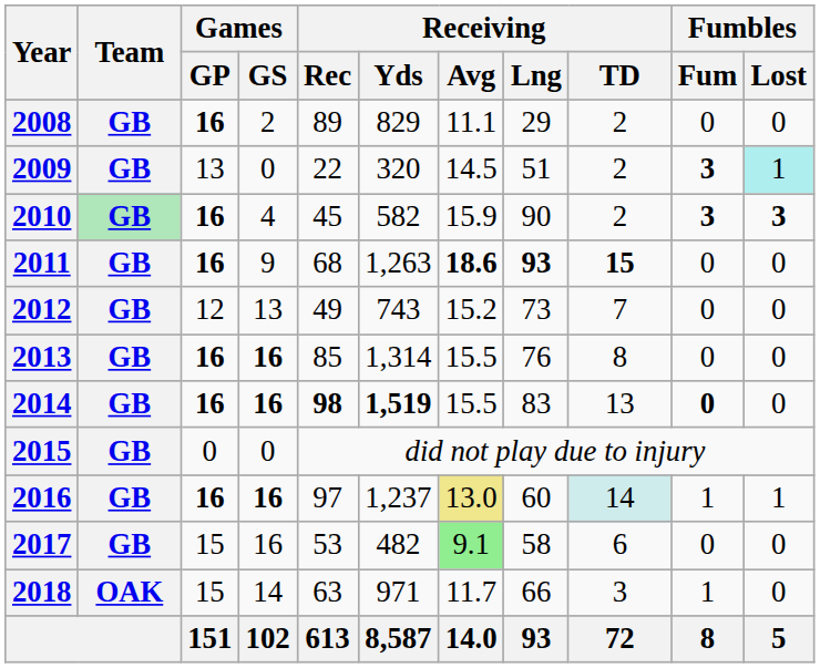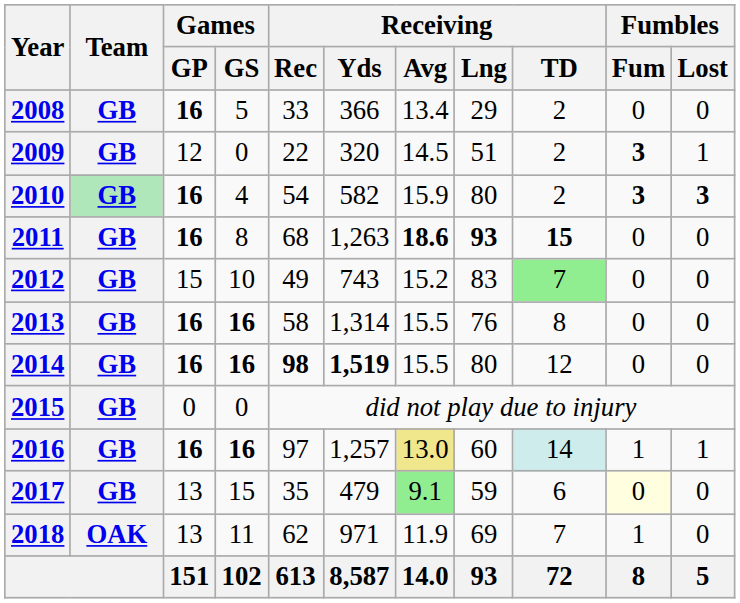 <table class="wikitable" style="text-align:center;">
 <tr>
 <th rowspan="2">Year</th>
 <th rowspan="2">Team</th>
 <th colspan="2">Games</th>
 <th colspan="5">Receiving</th>
 <th colspan="2">Fumbles</th>
 </tr>
 <tr>
 <th>GP</th>
 <th>GS</th>
 <th>Rec</th>
 <th>Yds</th>
 <th>Avg</th>
 <th>Lng</th>
 <th>TD</th>
 <th>Fum</th>
 <th>Lost</th>
 </tr>
 <tr>
 <th><a href='#'>2008</a></th>
 <th><a href='#'>GB</a></th>
 <td><strong>16</strong></td>
-<td>2</td>
-<td>89</td>
-<td>829</td>
-<td>11.1</td>
+<td>5</td>
+<td>33</td>
+<td>366</td>
+<td>13.4</td>
 <td>29</td>
 <td>2</td>
 <td>0</td>
 <td>0</td>
 </tr>
 <tr>
 <th><a href='#'>2009</a></th>
 <th><a href='#'>GB</a></th>
-<td>13</td>
+<td>12</td>
 <td>0</td>
 <td>22</td>
 <td>320</td>
 <td>14.5</td>
 <td>51</td>
 <td>2</td>
 <td><strong>3</strong></td>
-<td style="background: paleturquoise;">1</td>
+<td>1</td>
 </tr>
 <tr>
 <th><a href='#'>2010</a></th>
 <th style="background:#afe6ba; width:3em;"><a href='#'>GB</a></th>
 <td><strong>16</strong></td>
 <td>4</td>
-<td>45</td>
+<td>54</td>
 <td>582</td>
 <td>15.9</td>
-<td>90</td>
+<td>80</td>
 <td>2</td>
 <td><strong>3</strong></td>
 <td><strong>3</strong></td>
 </tr>
 <tr>
 <th><a href='#'>2011</a></th>
 <th><a href='#'>GB</a></th>
 <td><strong>16</strong></td>
-<td>9</td>
+<td>8</td>
 <td>68</td>
 <td>1,263</td>
 <td><strong>18.6</strong></td>
 <td><strong>93</strong></td>
 <td><strong>15</strong></td>
 <td>0</td>
 <td>0</td>
 </tr>
 <tr>
 <th><a href='#'>2012</a></th>
 <th><a href='#'>GB</a></th>
-<td>12</td>
-<td>13</td>
+<td>15</td>
+<td>10</td>
 <td>49</td>
 <td>743</td>
 <td>15.2</td>
-<td>73</td>
-<td>7</td>
+<td>83</td>
+<td style="background: lightgreen;">7</td>
 <td>0</td>
 <td>0</td>
 </tr>
 <tr>
 <th><a href='#'>2013</a></th>
 <th><a href='#'>GB</a></th>
 <td><strong>16</strong></td>
 <td><strong>16</strong></td>
-<td>85</td>
+<td>58</td>
 <td>1,314</td>
 <td>15.5</td>
 <td>76</td>
 <td>8</td>
 <td>0</td>
 <td>0</td>
 </tr>
 <tr>
 <th><a href='#'>2014</a></th>
 <th><a href='#'>GB</a></th>
 <td><strong>16</strong></td>
 <td><strong>16</strong></td>
 <td><strong>98</strong></td>
 <td><strong>1,519</strong></td>
 <td>15.5</td>
-<td>83</td>
-<td>13</td>
-<td><strong>0</strong></td>
+<td>80</td>
+<td>12</td>
+<td>0</td>
 <td>0</td>
 </tr>
 <tr>
 <th><a href='#'>2015</a></th>
 <th><a href='#'>GB</a></th>
 <td>0</td>
 <td>0</td>
 <td colspan="7"><em>did not play due to injury</em></td>
 </tr>
 <tr>
 <th><a href='#'>2016</a></th>
 <th><a href='#'>GB</a></th>
 <td><strong>16</strong></td>
 <td><strong>16</strong></td>
 <td>97</td>
-<td>1,237</td>
+<td>1,257</td>
 <td style="background: khaki;">13.0</td>
 <td>60</td>
 <td style="background:#cfecec; width:3em;">14</td>
 <td>1</td>
 <td>1</td>
 </tr>
 <tr>
 <th><a href='#'>2017</a></th>
 <th><a href='#'>GB</a></th>
+<td>13</td>
 <td>15</td>
-<td>16</td>
-<td>53</td>
-<td>482</td>
+<td>35</td>
+<td>479</td>
 <td style="background: lightgreen;">9.1</td>
-<td>58</td>
+<td>59</td>
 <td>6</td>
-<td>0</td>
+<td style="background: lightyellow;">0</td>
 <td>0</td>
 </tr>
 <tr>
 <th><a href='#'>2018</a></th>
 <th><a href='#'>OAK</a></th>
-<td>15</td>
-<td>14</td>
-<td>63</td>
+<td>13</td>
+<td>11</td>
+<td>62</td>
 <td>971</td>
-<td>11.7</td>
-<td>66</td>
-<td>3</td>
+<td>11.9</td>
+<td>69</td>
+<td>7</td>
 <td>1</td>
 <td>0</td>
 </tr>
 <tr>
 <th colspan="2"></th>
 <th>151</th>
 <th>102</th>
 <th>613</th>
 <th>8,587</th>
 <th>14.0</th>
 <th>93</th>
 <th>72</th>
 <th>8</th>
 <th>5</th>
 </tr>
 </table>
